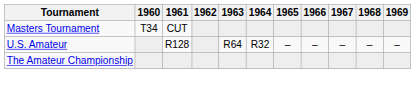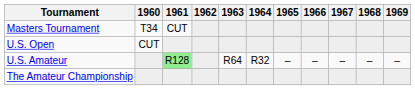 <table class="wikitable" style="font-size:95%;text-align:center;">
 <tr>
 <th>Tournament</th>
 <th>1960</th>
 <th>1961</th>
 <th>1962</th>
 <th>1963</th>
 <th>1964</th>
 <th>1965</th>
 <th>1966</th>
 <th>1967</th>
 <th>1968</th>
 <th>1969</th>
 </tr>
 <tr>
 <td align=left><a href='#'>Masters Tournament</a></td>
 <td>T34</td>
 <td>CUT</td>
 <td style="background:#eeeeee;"></td>
 <td style="background:#eeeeee;"></td>
 <td style="background:#eeeeee;"></td>
 <td style="background:#eeeeee;"></td>
 <td style="background:#eeeeee;"></td>
 <td style="background:#eeeeee;"></td>
 <td style="background:#eeeeee;"></td>
 <td style="background:#eeeeee;"></td>
 </tr>
 <tr>
+<td align=left><a href='#'>U.S. Open</a></td>
+<td>CUT</td>
+<td style="background:#eeeeee;"></td>
+<td style="background:#eeeeee;"></td>
+<td style="background:#eeeeee;"></td>
+<td style="background:#eeeeee;"></td>
+<td style="background:#eeeeee;"></td>
+<td style="background:#eeeeee;"></td>
+<td style="background:#eeeeee;"></td>
+<td style="background:#eeeeee;"></td>
+<td style="background:#eeeeee;"></td>
+</tr>
+<tr>
 <td align=left><a href='#'>U.S. Amateur</a></td>
 <td style="background:#eeeeee;"></td>
-<td>R128</td>
+<td style="background: lightgreen;">R128</td>
 <td style="background:#eeeeee;"></td>
 <td>R64</td>
 <td>R32</td>
 <td>–</td>
 <td>–</td>
 <td>–</td>
 <td>–</td>
 <td>–</td>
 </tr>
 <tr>
 <td align=left><a href='#'>The Amateur Championship</a></td>
 <td style="background:#eeeeee;"></td>
 <td style="background:#eeeeee;"></td>
 <td style="background:#eeeeee;"></td>
 <td style="background:#eeeeee;"></td>
 <td style="background:#eeeeee;"></td>
 <td style="background:#eeeeee;"></td>
 <td style="background:#eeeeee;"></td>
 <td style="background:#eeeeee;"></td>
 <td style="background:#eeeeee;"></td>
 <td style="background:#eeeeee;"></td>
 </tr>
 </table>
